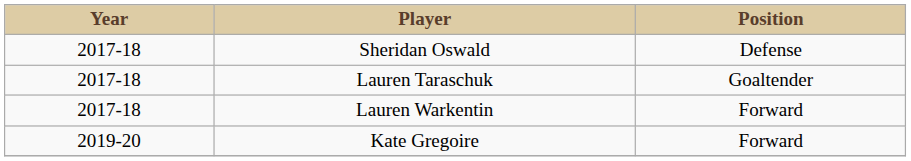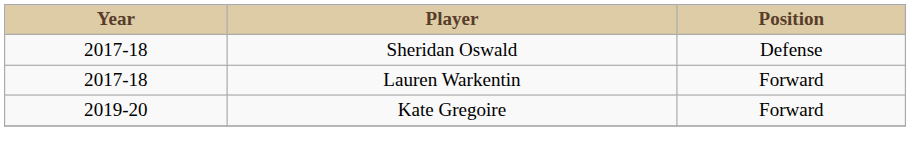 <table class="wikitable" width="60%">
 <tr align="center"  style="background:#DDCCA5;color:#593D2B;">
 <td><strong>Year</strong></td>
 <td><strong>Player</strong></td>
 <td><strong>Position</strong></td>
 </tr>
 <tr align="center" bgcolor="">
 <td>2017-18</td>
 <td>Sheridan Oswald</td>
 <td>Defense</td>
-</tr>
-<tr align="center" bgcolor="">
-<td>2017-18</td>
-<td>Lauren Taraschuk</td>
-<td>Goaltender</td>
 </tr>
 <tr align="center" bgcolor="">
 <td>2017-18</td>
 <td>Lauren Warkentin</td>
 <td>Forward</td>
 </tr>
 <tr align="center" bgcolor="">
 <td>2019-20</td>
 <td>Kate Gregoire</td>
 <td>Forward</td>
 </tr>
 <tr align="center" bgcolor="">
 </tr>
 </table>
